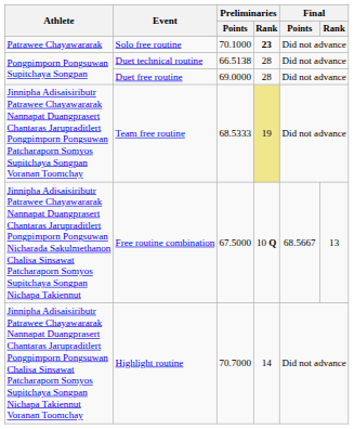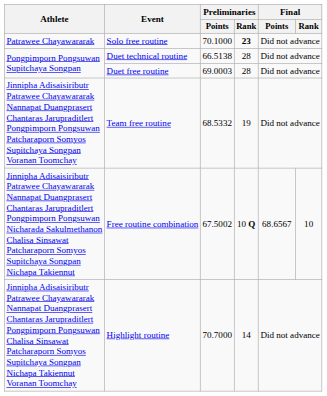 <table class="wikitable" style="font-size:90%">
 <tr>
 <th rowspan="2">Athlete</th>
 <th rowspan="2">Event</th>
 <th colspan="2">Preliminaries</th>
 <th colspan="2">Final</th>
 </tr>
 <tr style="font-size:95%">
 <th>Points</th>
 <th>Rank</th>
 <th>Points</th>
 <th>Rank</th>
 </tr>
 <tr align="center">
 <td align="left"><a href='#'>Patrawee Chayawararak</a></td>
 <td align="left"><a href='#'>Solo free routine</a></td>
 <td>70.1000</td>
 <td><strong>23</strong></td>
 <td colspan=2>Did not advance</td>
 </tr>
 <tr align="center">
 <td align="left" rowspan=2><a href='#'>Pongpimporn Pongsuwan</a><br><a href='#'>Supitchaya Songpan</a></td>
 <td align="left"><a href='#'>Duet technical routine</a></td>
 <td>66.5138</td>
 <td>28</td>
 <td colspan=2>Did not advance</td>
 </tr>
 <tr align="center">
 <td align="left"><a href='#'>Duet free routine</a></td>
-<td>69.0000</td>
+<td>69.0003</td>
 <td>28</td>
 <td colspan=2>Did not advance</td>
 </tr>
 <tr align="center">
 <td align="left"><a href='#'>Jinnipha Adisaisiributr</a><br><a href='#'>Patrawee Chayawararak</a><br><a href='#'>Nannapat Duangprasert</a><br><a href='#'>Chantaras Jarupraditlert</a><br><a href='#'>Pongpimporn Pongsuwan</a><br><a href='#'>Patcharaporn Somyos</a><br><a href='#'>Supitchaya Songpan</a><br><a href='#'>Voranan Toomchay</a></td>
 <td align="left"><a href='#'>Team free routine</a></td>
-<td>68.5333</td>
-<td style="background: khaki;">19</td>
+<td>68.5332</td>
+<td>19</td>
 <td colspan=2>Did not advance</td>
 </tr>
 <tr align="center">
 <td align="left"><a href='#'>Jinnipha Adisaisiributr</a><br><a href='#'>Patrawee Chayawararak</a><br><a href='#'>Nannapat Duangprasert</a><br><a href='#'>Chantaras Jarupraditlert</a><br><a href='#'>Pongpimporn Pongsuwan</a><br><a href='#'>Nicharada Sakulmethanon</a><br><a href='#'>Chalisa Sinsawat</a><br><a href='#'>Patcharaporn Somyos</a><br><a href='#'>Supitchaya Songpan</a><br><a href='#'>Nichapa Takiennut</a></td>
 <td align="left"><a href='#'>Free routine combination</a></td>
-<td>67.5000</td>
+<td>67.5002</td>
 <td>10 <strong>Q</strong></td>
-<td>68.5667</td>
-<td>13</td>
+<td>68.6567</td>
+<td>10</td>
 </tr>
 <tr align="center">
 <td align="left"><a href='#'>Jinnipha Adisaisiributr</a><br><a href='#'>Patrawee Chayawararak</a><br><a href='#'>Nannapat Duangprasert</a><br><a href='#'>Chantaras Jarupraditlert</a><br><a href='#'>Pongpimporn Pongsuwan</a><br><a href='#'>Chalisa Sinsawat</a><br><a href='#'>Patcharaporn Somyos</a><br><a href='#'>Supitchaya Songpan</a><br><a href='#'>Nichapa Takiennut</a><br><a href='#'>Voranan Toomchay</a></td>
 <td align="left"><a href='#'>Highlight routine</a></td>
 <td>70.7000</td>
 <td>14</td>
 <td colspan=2>Did not advance</td>
 </tr>
 </table>
